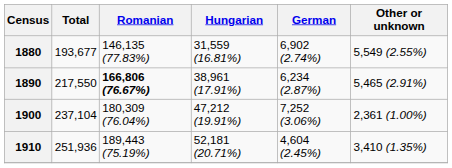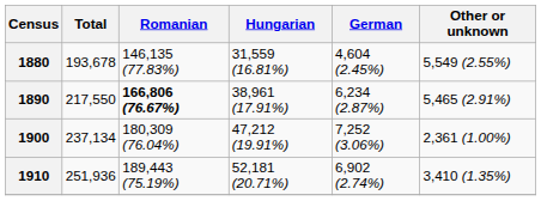 <table class="wikitable">
 <tr>
 <th>Census</th>
 <th>Total</th>
 <th><a href='#'>Romanian</a></th>
 <th><a href='#'>Hungarian</a></th>
 <th><a href='#'>German</a></th>
 <th>Other or unknown</th>
 </tr>
 <tr>
 <th>1880</th>
-<td>193,677</td>
+<td>193,678</td>
 <td>146,135 <em>(77.83%)</em></td>
 <td>31,559 <em>(16.81%)</em></td>
-<td>6,902 <em>(2.74%)</em></td>
+<td>4,604 <em>(2.45%)</em></td>
 <td>5,549 <em>(2.55%)</em></td>
 </tr>
 <tr>
 <th>1890</th>
 <td>217,550</td>
 <td><strong>166,806 <em>(76.67%)</em></strong></td>
 <td>38,961 <em>(17.91%)</em></td>
 <td>6,234 <em>(2.87%)</em></td>
 <td>5,465 <em>(2.91%)</em></td>
 </tr>
 <tr>
 <th>1900</th>
-<td>237,104</td>
+<td>237,134</td>
 <td>180,309 <em>(76.04%)</em></td>
 <td>47,212 <em>(19.91%)</em></td>
 <td>7,252 <em>(3.06%)</em></td>
 <td>2,361 <em>(1.00%)</em></td>
 </tr>
 <tr>
 <th>1910</th>
 <td>251,936</td>
 <td>189,443 <em>(75.19%)</em></td>
 <td>52,181 <em>(20.71%)</em></td>
-<td>4,604 <em>(2.45%)</em></td>
+<td>6,902 <em>(2.74%)</em></td>
 <td>3,410 <em>(1.35%)</em></td>
 </tr>
 <tr>
 </tr>
 </table>
